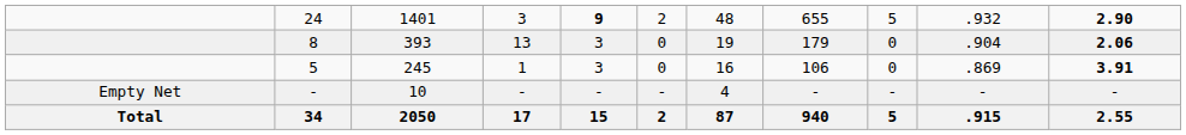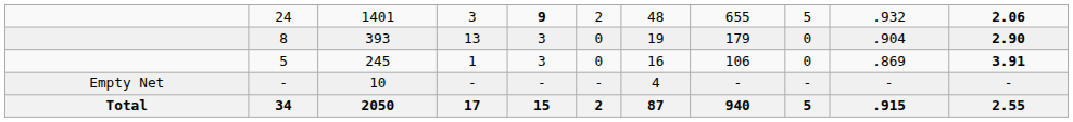 <table class="wikitable sortable" width ="1000">
 <tr align="center">
 </tr>
 <tr align="center" bgcolor="">
 <td></td>
 <td>24</td>
 <td>1401</td>
 <td>3</td>
 <td><strong>9</strong></td>
 <td>2</td>
 <td>48</td>
 <td>655</td>
 <td>5</td>
 <td>.932</td>
-<td><strong>2.90</strong></td>
+<td><strong>2.06</strong></td>
 </tr>
 <tr align="center" bgcolor="f0f0f0">
 <td></td>
 <td>8</td>
 <td>393</td>
 <td>13</td>
 <td>3</td>
 <td>0</td>
 <td>19</td>
 <td>179</td>
 <td>0</td>
 <td>.904</td>
-<td><strong>2.06</strong></td>
+<td><strong>2.90</strong></td>
 </tr>
 <tr align="center" bgcolor="">
 <td></td>
 <td>5</td>
 <td>245</td>
 <td>1</td>
 <td>3</td>
 <td>0</td>
 <td>16</td>
 <td>106</td>
 <td>0</td>
 <td>.869</td>
 <td><strong>3.91</strong></td>
 </tr>
 <tr align="center" bgcolor="f0f0f0">
 <td>Empty Net</td>
 <td>-</td>
 <td>10</td>
 <td>-</td>
 <td>-</td>
 <td>-</td>
 <td>4</td>
 <td>-</td>
 <td>-</td>
 <td>-</td>
 <td>-</td>
 </tr>
 <tr>
 <th>Total</th>
 <th>34</th>
 <th>2050</th>
 <th>17</th>
 <th>15</th>
 <th>2</th>
 <th>87</th>
 <th>940</th>
 <th>5</th>
 <th>.915</th>
 <th>2.55</th>
 </tr>
 </table>
